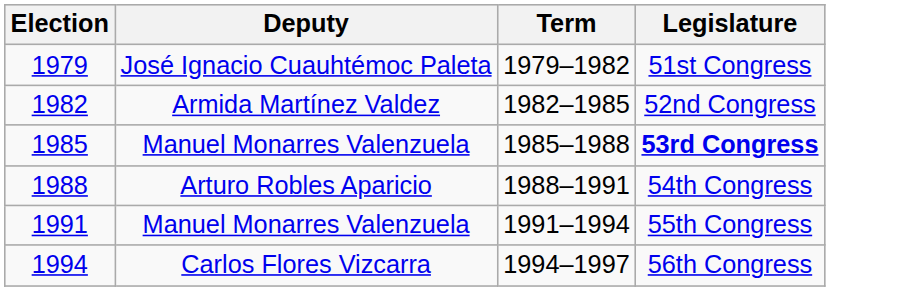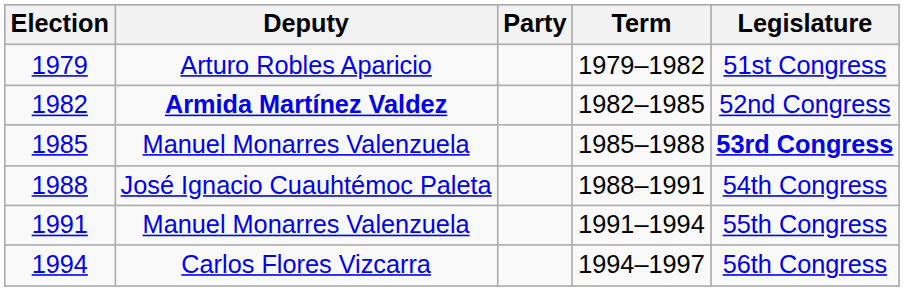 <table class="wikitable sortable" style="text-align: center">
 <tr>
 <th>Election</th>
 <th class="unsortable">Deputy</th>
+<th class="unsortable">Party</th>
 <th class="unsortable">Term</th>
 <th class="unsortable">Legislature</th>
 </tr>
 <tr>
 <td><a href='#'>1979</a></td>
-<td><a href='#'>José Ignacio Cuauhtémoc Paleta</a></td>
+<td><a href='#'>Arturo Robles Aparicio</a></td>
+<td></td>
 <td>1979–1982</td>
 <td><a href='#'>51st Congress</a></td>
 </tr>
 <tr>
 <td><a href='#'>1982</a></td>
-<td><a href='#'>Armida Martínez Valdez</a></td>
+<td><strong><a href='#'>Armida Martínez Valdez</a></strong></td>
+<td></td>
 <td>1982–1985</td>
 <td><a href='#'>52nd Congress</a></td>
 </tr>
 <tr>
 <td><a href='#'>1985</a></td>
 <td><a href='#'>Manuel Monarres Valenzuela</a></td>
+<td></td>
 <td>1985–1988</td>
 <td><strong><a href='#'>53rd Congress</a></strong></td>
 </tr>
 <tr>
 <td><a href='#'>1988</a></td>
-<td><a href='#'>Arturo Robles Aparicio</a></td>
+<td><a href='#'>José Ignacio Cuauhtémoc Paleta</a></td>
+<td></td>
 <td>1988–1991</td>
 <td><a href='#'>54th Congress</a></td>
 </tr>
 <tr>
 <td><a href='#'>1991</a></td>
 <td><a href='#'>Manuel Monarres Valenzuela</a></td>
+<td></td>
 <td>1991–1994</td>
 <td><a href='#'>55th Congress</a></td>
 </tr>
 <tr>
 <td><a href='#'>1994</a></td>
 <td><a href='#'>Carlos Flores Vizcarra</a></td>
+<td></td>
 <td>1994–1997</td>
 <td><a href='#'>56th Congress</a></td>
 </tr>
 </table>
